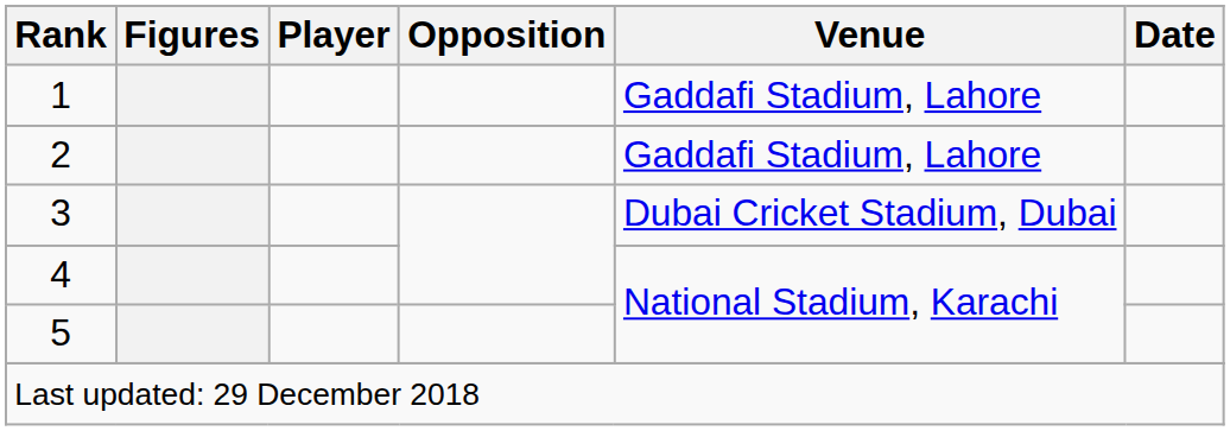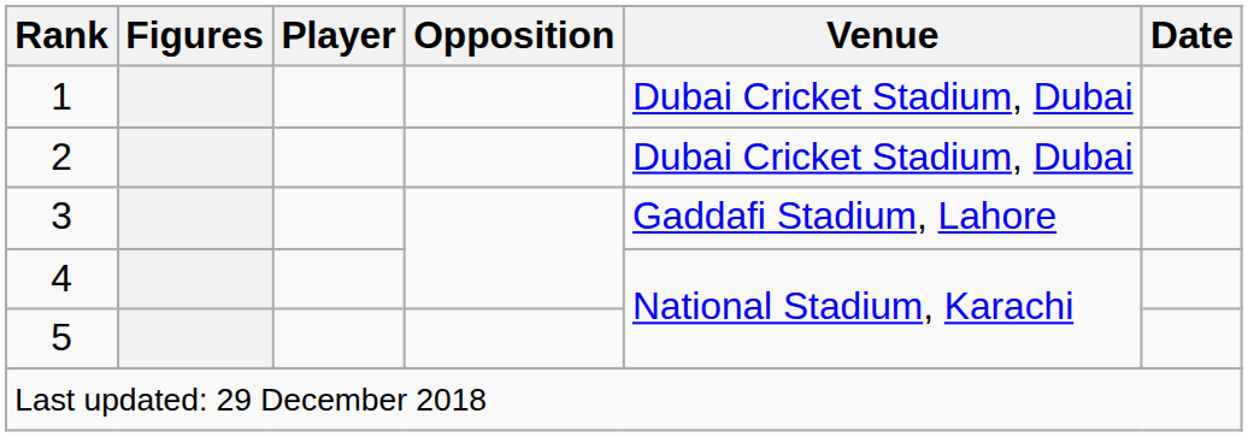 <table class="wikitable plainrowheaders sortable">
 <tr>
 <th scope="col">Rank</th>
 <th scope="col">Figures</th>
 <th scope="col">Player</th>
 <th scope="col">Opposition</th>
 <th scope="col">Venue</th>
 <th scope="col">Date</th>
 </tr>
 <tr>
 <td align=center>1</td>
 <th scope="row" style="text-align:center;"></th>
 <td></td>
 <td></td>
-<td><a href='#'>Gaddafi Stadium</a>, <a href='#'>Lahore</a></td>
+<td><a href='#'>Dubai Cricket Stadium</a>, <a href='#'>Dubai</a></td>
 <td></td>
 </tr>
 <tr>
 <td align=center>2</td>
 <th scope="row" style="text-align:center;"></th>
 <td></td>
 <td></td>
-<td><a href='#'>Gaddafi Stadium</a>, <a href='#'>Lahore</a></td>
+<td><a href='#'>Dubai Cricket Stadium</a>, <a href='#'>Dubai</a></td>
 <td></td>
 </tr>
 <tr>
 <td align="center">3</td>
 <th scope="row" style="text-align:center;"></th>
 <td></td>
 <td rowspan=2></td>
-<td><a href='#'>Dubai Cricket Stadium</a>, <a href='#'>Dubai</a></td>
+<td><a href='#'>Gaddafi Stadium</a>, <a href='#'>Lahore</a></td>
 <td></td>
 </tr>
 <tr>
 <td align="center">4</td>
 <th scope="row" style="text-align:center;"></th>
 <td></td>
 <td rowspan=2><a href='#'>National Stadium</a>, <a href='#'>Karachi</a></td>
 <td></td>
 </tr>
 <tr>
 <td align="center">5</td>
 <th scope="row" style="text-align:center;"></th>
 <td></td>
 <td></td>
 <td></td>
 </tr>
 <tr>
 </tr>
 <tr class=sortbottom>
 <td colspan=6><small>Last updated: 29 December 2018</small></td>
 </tr>
 </table>
